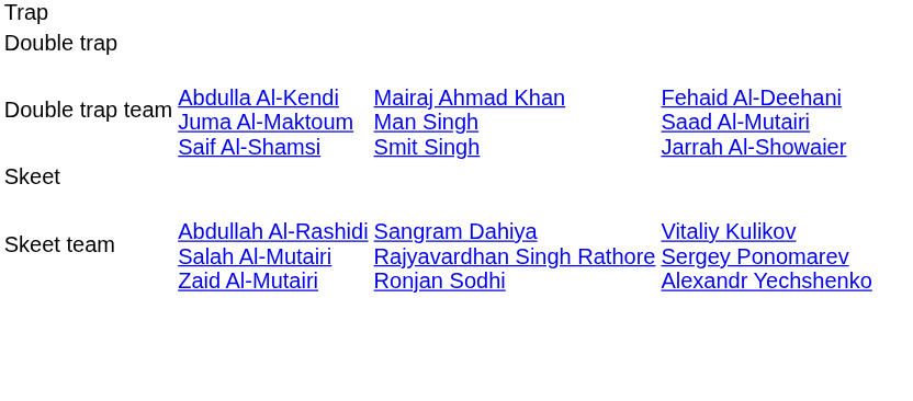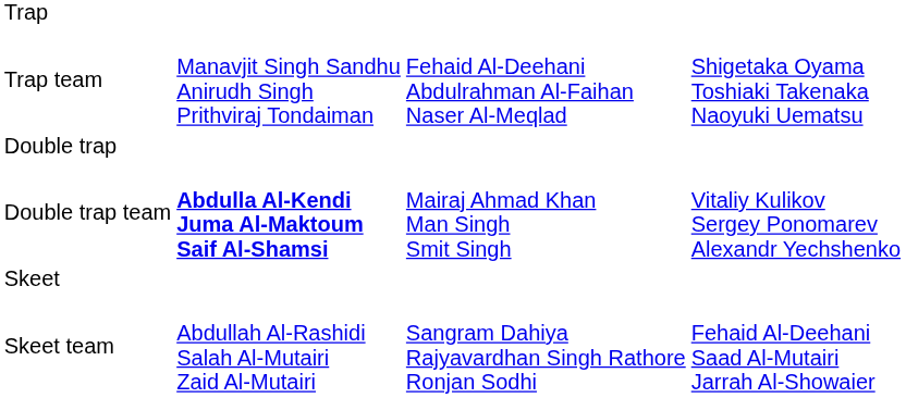 <table>
 <tr>
 <td>Trap</td>
 <td></td>
 <td></td>
 <td></td>
+</tr>
+<tr>
+<td>Trap team</td>
+<td><br><a href='#'>Manavjit Singh Sandhu</a><br><a href='#'>Anirudh Singh</a><br><a href='#'>Prithviraj Tondaiman</a></td>
+<td><br><a href='#'>Fehaid Al-Deehani</a><br><a href='#'>Abdulrahman Al-Faihan</a><br><a href='#'>Naser Al-Meqlad</a></td>
+<td><br><a href='#'>Shigetaka Oyama</a><br><a href='#'>Toshiaki Takenaka</a><br><a href='#'>Naoyuki Uematsu</a></td>
 </tr>
 <tr>
 <td>Double trap</td>
 <td></td>
 <td></td>
 <td></td>
 </tr>
 <tr>
 <td>Double trap team</td>
-<td><br><a href='#'>Abdulla Al-Kendi</a><br><a href='#'>Juma Al-Maktoum</a><br><a href='#'>Saif Al-Shamsi</a></td>
+<td><strong><br><a href='#'>Abdulla Al-Kendi</a><br><a href='#'>Juma Al-Maktoum</a><br><a href='#'>Saif Al-Shamsi</a></strong></td>
 <td><br><a href='#'>Mairaj Ahmad Khan</a><br><a href='#'>Man Singh</a><br><a href='#'>Smit Singh</a></td>
-<td><br><a href='#'>Fehaid Al-Deehani</a><br><a href='#'>Saad Al-Mutairi</a><br><a href='#'>Jarrah Al-Showaier</a></td>
+<td><br><a href='#'>Vitaliy Kulikov</a><br><a href='#'>Sergey Ponomarev</a><br><a href='#'>Alexandr Yechshenko</a></td>
 </tr>
 <tr>
 <td>Skeet</td>
 <td></td>
 <td></td>
 <td></td>
 </tr>
 <tr>
 <td>Skeet team</td>
 <td><br><a href='#'>Abdullah Al-Rashidi</a><br><a href='#'>Salah Al-Mutairi</a><br><a href='#'>Zaid Al-Mutairi</a></td>
 <td><br><a href='#'>Sangram Dahiya</a><br><a href='#'>Rajyavardhan Singh Rathore</a><br><a href='#'>Ronjan Sodhi</a></td>
-<td><br><a href='#'>Vitaliy Kulikov</a><br><a href='#'>Sergey Ponomarev</a><br><a href='#'>Alexandr Yechshenko</a></td>
+<td><br><a href='#'>Fehaid Al-Deehani</a><br><a href='#'>Saad Al-Mutairi</a><br><a href='#'>Jarrah Al-Showaier</a></td>
 </tr>
 </table>
